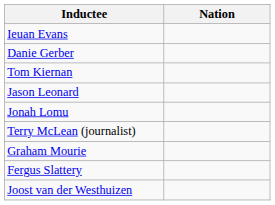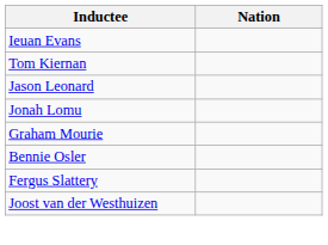 <table class="wikitable">
 <tr>
 <th width="200">Inductee</th>
 <th width="130">Nation</th>
 </tr>
 <tr>
 <td><a href='#'>Ieuan Evans</a></td>
-<td></td>
-</tr>
-<tr>
-<td><a href='#'>Danie Gerber</a></td>
 <td></td>
 </tr>
 <tr>
 <td><a href='#'>Tom Kiernan</a></td>
 <td></td>
 </tr>
 <tr>
 <td><a href='#'>Jason Leonard</a></td>
 <td></td>
 </tr>
 <tr>
 <td><a href='#'>Jonah Lomu</a></td>
 <td></td>
 </tr>
 <tr>
-<td><a href='#'>Terry McLean</a> (journalist)</td>
+<td><a href='#'>Graham Mourie</a></td>
 <td></td>
 </tr>
 <tr>
-<td><a href='#'>Graham Mourie</a></td>
+<td><a href='#'>Bennie Osler</a></td>
 <td></td>
 </tr>
 <tr>
 <td><a href='#'>Fergus Slattery</a></td>
 <td></td>
 </tr>
 <tr>
 <td><a href='#'>Joost van der Westhuizen</a></td>
 <td></td>
 </tr>
 </table>
